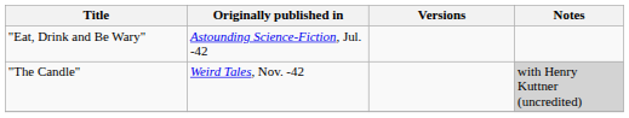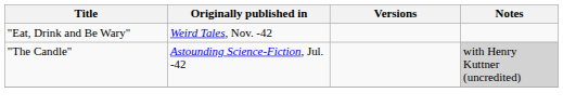 <table class="wikitable" style="width: 85%">
 <tr valign="top">
 <th width="25%">Title</th>
 <th width="25%">Originally published in</th>
 <th width="20%">Versions</th>
 <th width="15%">Notes</th>
 </tr>
 <tr valign="top">
 <td>"Eat, Drink and Be Wary"</td>
-<td><a href='#'><em>Astounding Science-Fiction</em></a>, Jul. -42</td>
+<td><em><a href='#'>Weird Tales</a></em>, Nov. -42</td>
 <td></td>
 <td></td>
 </tr>
 <tr valign="top">
 <td>"The Candle"</td>
-<td><em><a href='#'>Weird Tales</a></em>, Nov. -42</td>
+<td><a href='#'><em>Astounding Science-Fiction</em></a>, Jul. -42</td>
 <td></td>
 <td style="background: lightgrey;">with Henry Kuttner (uncredited)</td>
 </tr>
 <tr valign="top">
 </tr>
 </table>
